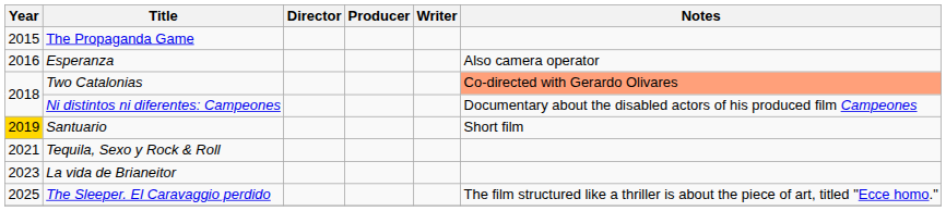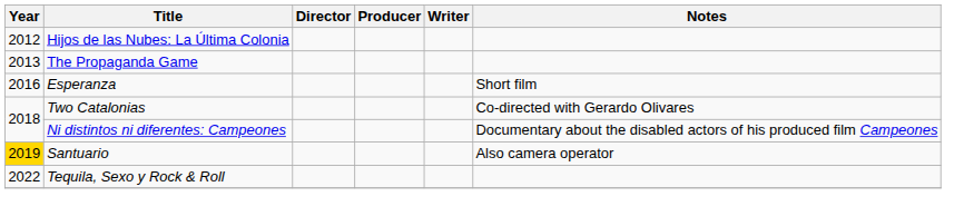 <table class="wikitable sortable">
 <tr>
 <th>Year</th>
 <th>Title</th>
 <th>Director</th>
 <th>Producer</th>
 <th>Writer</th>
 <th>Notes</th>
 </tr>
 <tr>
-<td>2015</td>
+<td>2012</td>
+<td><a href='#'>Hijos de las Nubes: La Última Colonia</a></td>
+<td></td>
+<td></td>
+<td></td>
+<td></td>
+</tr>
+<tr>
+<td>2013</td>
 <td><a href='#'>The Propaganda Game</a></td>
 <td></td>
 <td></td>
 <td></td>
 <td></td>
 </tr>
 <tr>
 <td>2016</td>
 <td><em>Esperanza</em></td>
 <td></td>
 <td></td>
 <td></td>
-<td>Also camera operator</td>
+<td>Short film</td>
 </tr>
 <tr>
 <td rowspan=2>2018</td>
 <td><em>Two Catalonias</em></td>
 <td></td>
 <td></td>
 <td></td>
-<td style="background: lightsalmon;">Co-directed with Gerardo Olivares</td>
+<td>Co-directed with Gerardo Olivares</td>
 </tr>
 <tr>
 <td><em><a href='#'>Ni distintos ni diferentes: Campeones</a></em></td>
 <td></td>
 <td></td>
 <td></td>
 <td>Documentary about the disabled actors of his produced film <em><a href='#'>Campeones</a></em></td>
 </tr>
 <tr>
 <td style="background: gold;">2019</td>
 <td><em>Santuario</em></td>
 <td></td>
 <td></td>
 <td></td>
-<td>Short film</td>
+<td>Also camera operator</td>
 </tr>
 <tr>
-<td>2021</td>
+<td>2022</td>
 <td><em>Tequila, Sexo y Rock & Roll</em></td>
 <td></td>
 <td></td>
 <td></td>
 <td></td>
 </tr>
 <tr>
-<td>2023</td>
-<td><em>La vida de Brianeitor</em></td>
-<td></td>
-<td></td>
-<td></td>
-<td></td>
-</tr>
-<tr>
-<td>2025</td>
-<td><em><a href='#'>The Sleeper. El Caravaggio perdido</a></em></td>
-<td></td>
-<td></td>
-<td></td>
-<td>The film structured like a thriller is about the piece of art, titled "<a href='#'>Ecce homo</a>."</td>
-</tr>
-<tr>
 </tr>
 </table>
